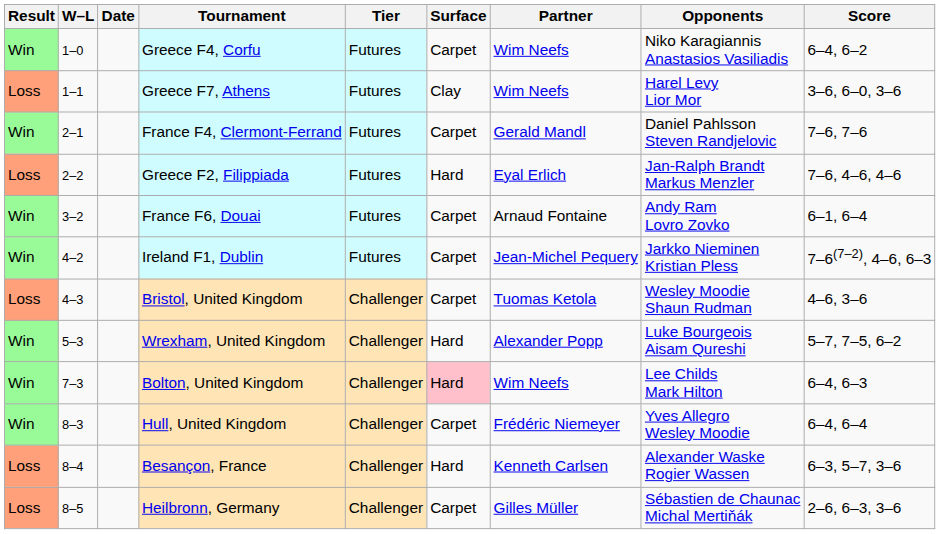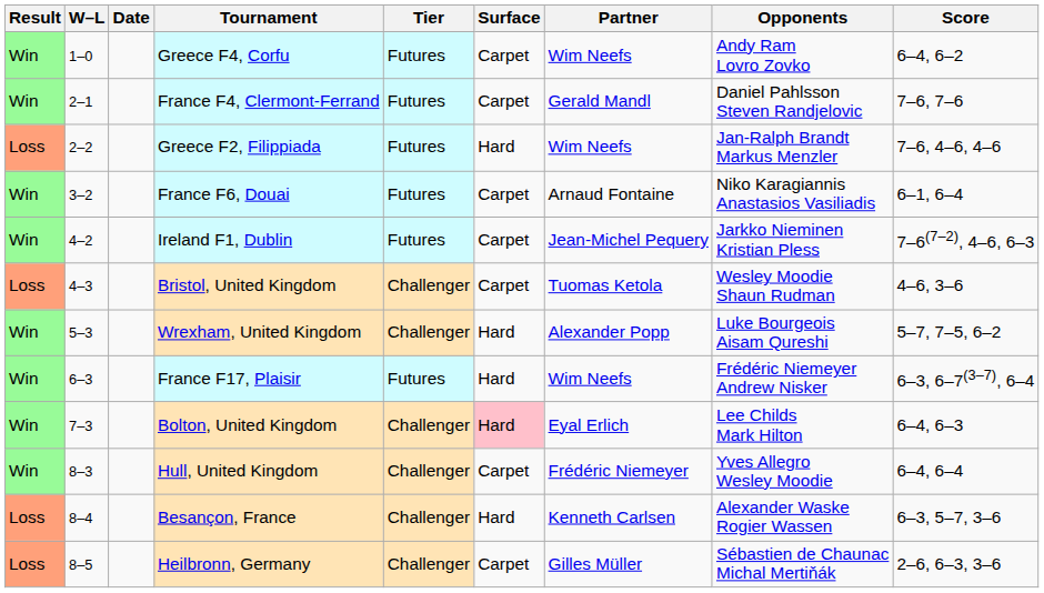 <table class="sortable wikitable">
 <tr>
 <th>Result</th>
 <th class="unsortable">W–L</th>
 <th>Date</th>
 <th>Tournament</th>
 <th>Tier</th>
 <th>Surface</th>
 <th>Partner</th>
 <th>Opponents</th>
 <th class="unsortable">Score</th>
 </tr>
 <tr>
 <td style="background:#98fb98;">Win</td>
 <td><small>1–0</small></td>
 <td></td>
 <td style="background:#cffcff;">Greece F4, <a href='#'>Corfu</a></td>
 <td style="background:#cffcff;">Futures</td>
 <td>Carpet</td>
 <td> <a href='#'>Wim Neefs</a></td>
-<td> Niko Karagiannis <br>  <a href='#'>Anastasios Vasiliadis</a></td>
+<td> <a href='#'>Andy Ram</a> <br>  <a href='#'>Lovro Zovko</a></td>
 <td>6–4, 6–2</td>
-</tr>
-<tr>
-<td style="background:#ffa07a;">Loss</td>
-<td><small>1–1</small></td>
-<td></td>
-<td style="background:#cffcff;">Greece F7, <a href='#'>Athens</a></td>
-<td style="background:#cffcff;">Futures</td>
-<td>Clay</td>
-<td> <a href='#'>Wim Neefs</a></td>
-<td> <a href='#'>Harel Levy</a> <br>  <a href='#'>Lior Mor</a></td>
-<td>3–6, 6–0, 3–6</td>
 </tr>
 <tr>
 <td style="background:#98fb98;">Win</td>
 <td><small>2–1</small></td>
 <td></td>
 <td style="background:#cffcff;">France F4, <a href='#'>Clermont-Ferrand</a></td>
 <td style="background:#cffcff;">Futures</td>
 <td>Carpet</td>
 <td> <a href='#'>Gerald Mandl</a></td>
 <td> Daniel Pahlsson <br>  <a href='#'>Steven Randjelovic</a></td>
 <td>7–6, 7–6</td>
 </tr>
 <tr>
 <td style="background:#ffa07a;">Loss</td>
 <td><small>2–2</small></td>
 <td></td>
 <td style="background:#cffcff;">Greece F2, <a href='#'>Filippiada</a></td>
 <td style="background:#cffcff;">Futures</td>
 <td>Hard</td>
-<td> <a href='#'>Eyal Erlich</a></td>
+<td> <a href='#'>Wim Neefs</a></td>
 <td> <a href='#'>Jan-Ralph Brandt</a> <br>  <a href='#'>Markus Menzler</a></td>
 <td>7–6, 4–6, 4–6</td>
 </tr>
 <tr>
 <td style="background:#98fb98;">Win</td>
 <td><small>3–2</small></td>
 <td></td>
 <td style="background:#cffcff;">France F6, <a href='#'>Douai</a></td>
 <td style="background:#cffcff;">Futures</td>
 <td>Carpet</td>
 <td> Arnaud Fontaine</td>
-<td> <a href='#'>Andy Ram</a> <br>  <a href='#'>Lovro Zovko</a></td>
+<td> Niko Karagiannis <br>  <a href='#'>Anastasios Vasiliadis</a></td>
 <td>6–1, 6–4</td>
 </tr>
 <tr>
 <td style="background:#98fb98;">Win</td>
 <td><small>4–2</small></td>
 <td></td>
 <td style="background:#cffcff;">Ireland F1, <a href='#'>Dublin</a></td>
 <td style="background:#cffcff;">Futures</td>
 <td>Carpet</td>
 <td> <a href='#'>Jean-Michel Pequery</a></td>
 <td> <a href='#'>Jarkko Nieminen</a> <br>  <a href='#'>Kristian Pless</a></td>
 <td>7–6<sup>(7–2)</sup>, 4–6, 6–3</td>
 </tr>
 <tr>
 <td style="background:#ffa07a;">Loss</td>
 <td><small>4–3</small></td>
 <td></td>
 <td style="background:moccasin;"><a href='#'>Bristol</a>, United Kingdom</td>
 <td style="background:moccasin;">Challenger</td>
 <td>Carpet</td>
 <td> <a href='#'>Tuomas Ketola</a></td>
 <td> <a href='#'>Wesley Moodie</a> <br>  <a href='#'>Shaun Rudman</a></td>
 <td>4–6, 3–6</td>
 </tr>
 <tr>
 <td style="background:#98fb98;">Win</td>
 <td><small>5–3</small></td>
 <td></td>
 <td style="background:moccasin;"><a href='#'>Wrexham</a>, United Kingdom</td>
 <td style="background:moccasin;">Challenger</td>
 <td>Hard</td>
 <td> <a href='#'>Alexander Popp</a></td>
 <td> <a href='#'>Luke Bourgeois</a> <br>  <a href='#'>Aisam Qureshi</a></td>
 <td>5–7, 7–5, 6–2</td>
 </tr>
 <tr>
 <td style="background:#98fb98;">Win</td>
+<td><small>6–3</small></td>
+<td></td>
+<td style="background:#cffcff;">France F17, <a href='#'>Plaisir</a></td>
+<td style="background:#cffcff;">Futures</td>
+<td>Hard</td>
+<td> <a href='#'>Wim Neefs</a></td>
+<td> <a href='#'>Frédéric Niemeyer</a> <br>  <a href='#'>Andrew Nisker</a></td>
+<td>6–3, 6–7<sup>(3–7)</sup>, 6–4</td>
+</tr>
+<tr>
+<td style="background:#98fb98;">Win</td>
 <td><small>7–3</small></td>
 <td></td>
 <td style="background:moccasin;"><a href='#'>Bolton</a>, United Kingdom</td>
 <td style="background:moccasin;">Challenger</td>
 <td style="background: pink;">Hard</td>
-<td> <a href='#'>Wim Neefs</a></td>
+<td> <a href='#'>Eyal Erlich</a></td>
 <td> <a href='#'>Lee Childs</a> <br>  <a href='#'>Mark Hilton</a></td>
 <td>6–4, 6–3</td>
 </tr>
 <tr>
 <td style="background:#98fb98;">Win</td>
 <td><small>8–3</small></td>
 <td></td>
 <td style="background:moccasin;"><a href='#'>Hull</a>, United Kingdom</td>
 <td style="background:moccasin;">Challenger</td>
 <td>Carpet</td>
 <td> <a href='#'>Frédéric Niemeyer</a></td>
 <td> <a href='#'>Yves Allegro</a> <br>  <a href='#'>Wesley Moodie</a></td>
 <td>6–4, 6–4</td>
 </tr>
 <tr>
 <td style="background:#ffa07a;">Loss</td>
 <td><small>8–4</small></td>
 <td></td>
 <td style="background:moccasin;"><a href='#'>Besançon</a>, France</td>
 <td style="background:moccasin;">Challenger</td>
 <td>Hard</td>
 <td> <a href='#'>Kenneth Carlsen</a></td>
 <td> <a href='#'>Alexander Waske</a> <br>  <a href='#'>Rogier Wassen</a></td>
 <td>6–3, 5–7, 3–6</td>
 </tr>
 <tr>
 <td style="background:#ffa07a;">Loss</td>
 <td><small>8–5</small></td>
 <td></td>
 <td style="background:moccasin;"><a href='#'>Heilbronn</a>, Germany</td>
 <td style="background:moccasin;">Challenger</td>
 <td>Carpet</td>
 <td> <a href='#'>Gilles Müller</a></td>
 <td> <a href='#'>Sébastien de Chaunac</a> <br>  <a href='#'>Michal Mertiňák</a></td>
 <td>2–6, 6–3, 3–6</td>
 </tr>
 </table>
